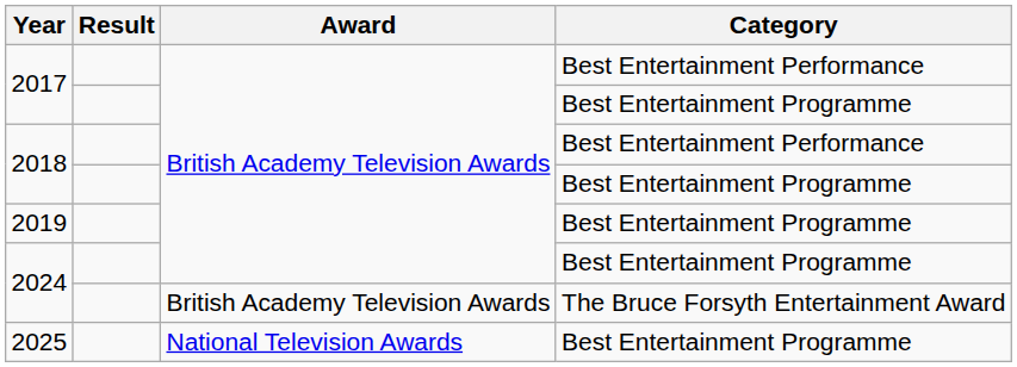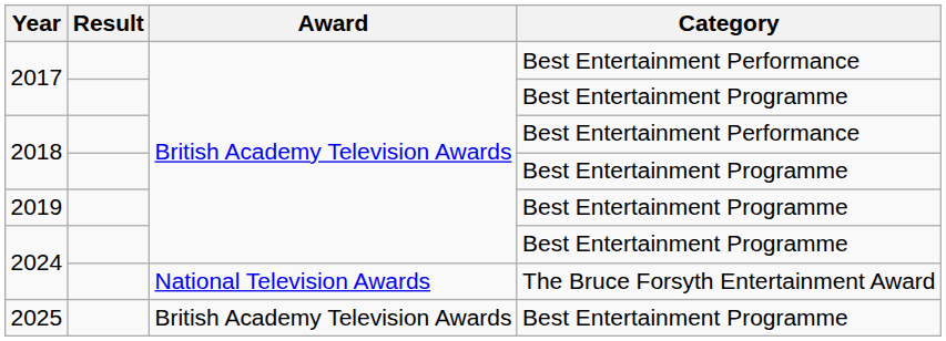 <table class="wikitable">
 <tr>
 <th>Year</th>
 <th>Result</th>
 <th>Award</th>
 <th>Category</th>
 </tr>
 <tr>
 <td rowspan=2>2017</td>
 <td></td>
 <td rowspan=6><a href='#'>British Academy Television Awards</a></td>
 <td>Best Entertainment Performance</td>
 </tr>
 <tr>
 <td></td>
 <td>Best Entertainment Programme</td>
 </tr>
 <tr>
 <td rowspan=2>2018</td>
 <td></td>
 <td>Best Entertainment Performance</td>
 </tr>
 <tr>
 <td></td>
 <td>Best Entertainment Programme</td>
 </tr>
 <tr>
 <td>2019</td>
 <td></td>
 <td>Best Entertainment Programme</td>
 </tr>
 <tr>
 <td rowspan="2">2024</td>
 <td></td>
 <td>Best Entertainment Programme</td>
 </tr>
 <tr>
 <td></td>
-<td rowspan=1>British Academy Television Awards</td>
+<td><a href='#'>National Television Awards</a></td>
 <td>The Bruce Forsyth Entertainment Award</td>
 </tr>
 <tr>
 <td>2025</td>
 <td></td>
-<td><a href='#'>National Television Awards</a></td>
+<td rowspan=1>British Academy Television Awards</td>
 <td>Best Entertainment Programme</td>
 </tr>
 </table>
